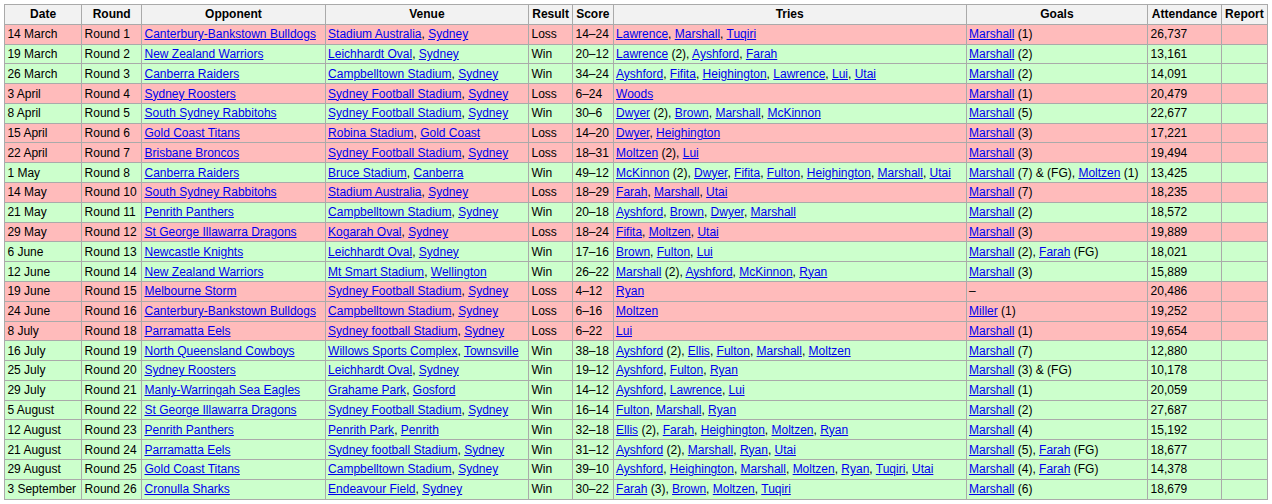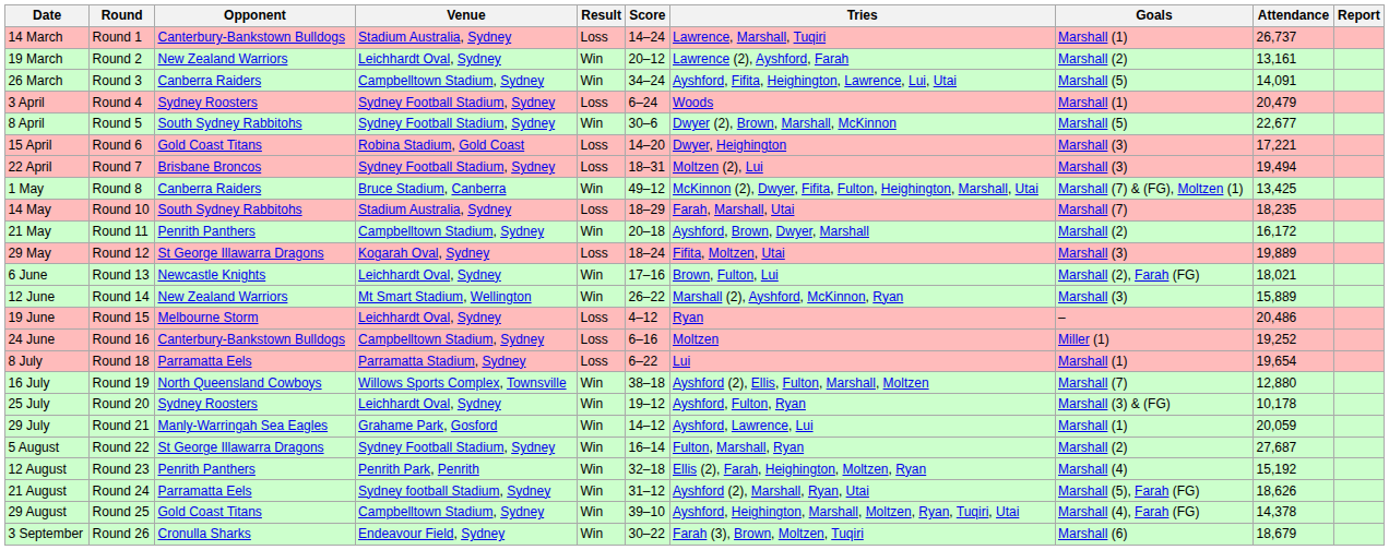 <table class="wikitable" style="font-size:75%;" width="100%">
 <tr>
 <th>Date</th>
 <th>Round</th>
 <th>Opponent</th>
 <th>Venue</th>
 <th>Result</th>
 <th>Score</th>
 <th>Tries</th>
 <th>Goals</th>
 <th>Attendance</th>
 <th>Report</th>
 </tr>
 <tr bgcolor="#FFBBBB">
 <td>14 March</td>
 <td>Round 1</td>
 <td> <a href='#'>Canterbury-Bankstown Bulldogs</a></td>
 <td><a href='#'>Stadium Australia</a>, <a href='#'>Sydney</a></td>
 <td>Loss</td>
 <td>14–24</td>
 <td><a href='#'>Lawrence</a>, <a href='#'>Marshall</a>, <a href='#'>Tuqiri</a></td>
 <td><a href='#'>Marshall</a> (1)</td>
 <td>26,737</td>
 <td></td>
 </tr>
 <tr bgcolor="#CCFFCC">
 <td>19 March</td>
 <td>Round 2</td>
 <td> <a href='#'>New Zealand Warriors</a></td>
 <td><a href='#'>Leichhardt Oval</a>, <a href='#'>Sydney</a></td>
 <td>Win</td>
 <td>20–12</td>
 <td><a href='#'>Lawrence</a> (2), <a href='#'>Ayshford</a>, <a href='#'>Farah</a></td>
 <td><a href='#'>Marshall</a> (2)</td>
 <td>13,161</td>
 <td></td>
 </tr>
 <tr bgcolor="#CCFFCC">
 <td>26 March</td>
 <td>Round 3</td>
 <td> <a href='#'>Canberra Raiders</a></td>
 <td><a href='#'>Campbelltown Stadium</a>, <a href='#'>Sydney</a></td>
 <td>Win</td>
 <td>34–24</td>
 <td><a href='#'>Ayshford</a>, <a href='#'>Fifita</a>, <a href='#'>Heighington</a>, <a href='#'>Lawrence</a>, <a href='#'>Lui</a>, <a href='#'>Utai</a></td>
-<td><a href='#'>Marshall</a> (2)</td>
+<td><a href='#'>Marshall</a> (5)</td>
 <td>14,091</td>
 <td></td>
 </tr>
 <tr bgcolor="#FFBBBB">
 <td>3 April</td>
 <td>Round 4</td>
 <td> <a href='#'>Sydney Roosters</a></td>
 <td><a href='#'>Sydney Football Stadium</a>, <a href='#'>Sydney</a></td>
 <td>Loss</td>
 <td>6–24</td>
 <td><a href='#'>Woods</a></td>
 <td><a href='#'>Marshall</a> (1)</td>
 <td>20,479</td>
 <td></td>
 </tr>
 <tr bgcolor="#CCFFCC">
 <td>8 April</td>
 <td>Round 5</td>
 <td> <a href='#'>South Sydney Rabbitohs</a></td>
 <td><a href='#'>Sydney Football Stadium</a>, <a href='#'>Sydney</a></td>
 <td>Win</td>
 <td>30–6</td>
 <td><a href='#'>Dwyer</a> (2), <a href='#'>Brown</a>, <a href='#'>Marshall</a>, <a href='#'>McKinnon</a></td>
 <td><a href='#'>Marshall</a> (5)</td>
 <td>22,677</td>
 <td></td>
 </tr>
 <tr bgcolor="#FFBBBB">
 <td>15 April</td>
 <td>Round 6</td>
 <td> <a href='#'>Gold Coast Titans</a></td>
 <td><a href='#'>Robina Stadium</a>, <a href='#'>Gold Coast</a></td>
 <td>Loss</td>
 <td>14–20</td>
 <td><a href='#'>Dwyer</a>, <a href='#'>Heighington</a></td>
 <td><a href='#'>Marshall</a> (3)</td>
 <td>17,221</td>
 <td></td>
 </tr>
 <tr bgcolor="#FFBBBB">
 <td>22 April</td>
 <td>Round 7</td>
 <td> <a href='#'>Brisbane Broncos</a></td>
 <td><a href='#'>Sydney Football Stadium</a>, <a href='#'>Sydney</a></td>
 <td>Loss</td>
 <td>18–31</td>
 <td><a href='#'>Moltzen</a> (2), <a href='#'>Lui</a></td>
 <td><a href='#'>Marshall</a> (3)</td>
 <td>19,494</td>
 <td></td>
 </tr>
 <tr bgcolor="#CCFFCC">
 <td>1 May</td>
 <td>Round 8</td>
 <td> <a href='#'>Canberra Raiders</a></td>
 <td><a href='#'>Bruce Stadium</a>, <a href='#'>Canberra</a></td>
 <td>Win</td>
 <td>49–12</td>
 <td><a href='#'>McKinnon</a> (2), <a href='#'>Dwyer</a>, <a href='#'>Fifita</a>, <a href='#'>Fulton</a>, <a href='#'>Heighington</a>, <a href='#'>Marshall</a>, <a href='#'>Utai</a></td>
 <td><a href='#'>Marshall</a> (7) & (FG), <a href='#'>Moltzen</a> (1)</td>
 <td>13,425</td>
 <td></td>
 </tr>
 <tr bgcolor="#FFBBBB">
 <td>14 May</td>
 <td>Round 10</td>
 <td> <a href='#'>South Sydney Rabbitohs</a></td>
 <td><a href='#'>Stadium Australia</a>, <a href='#'>Sydney</a></td>
 <td>Loss</td>
 <td>18–29</td>
 <td><a href='#'>Farah</a>, <a href='#'>Marshall</a>, <a href='#'>Utai</a></td>
 <td><a href='#'>Marshall</a> (7)</td>
 <td>18,235</td>
 <td></td>
 </tr>
 <tr bgcolor="#CCFFCC">
 <td>21 May</td>
 <td>Round 11</td>
 <td> <a href='#'>Penrith Panthers</a></td>
 <td><a href='#'>Campbelltown Stadium</a>, <a href='#'>Sydney</a></td>
 <td>Win</td>
 <td>20–18</td>
 <td><a href='#'>Ayshford</a>, <a href='#'>Brown</a>, <a href='#'>Dwyer</a>, <a href='#'>Marshall</a></td>
 <td><a href='#'>Marshall</a> (2)</td>
-<td>18,572</td>
+<td>16,172</td>
 <td></td>
 </tr>
 <tr bgcolor="#FFBBBB">
 <td>29 May</td>
 <td>Round 12</td>
 <td> <a href='#'>St George Illawarra Dragons</a></td>
 <td><a href='#'>Kogarah Oval</a>, <a href='#'>Sydney</a></td>
 <td>Loss</td>
 <td>18–24</td>
 <td><a href='#'>Fifita</a>, <a href='#'>Moltzen</a>, <a href='#'>Utai</a></td>
 <td><a href='#'>Marshall</a> (3)</td>
 <td>19,889</td>
 <td></td>
 </tr>
 <tr bgcolor="#CCFFCC">
 <td>6 June</td>
 <td>Round 13</td>
 <td> <a href='#'>Newcastle Knights</a></td>
 <td><a href='#'>Leichhardt Oval</a>, <a href='#'>Sydney</a></td>
 <td>Win</td>
 <td>17–16</td>
 <td><a href='#'>Brown</a>, <a href='#'>Fulton</a>, <a href='#'>Lui</a></td>
 <td><a href='#'>Marshall</a> (2), <a href='#'>Farah</a> (FG)</td>
 <td>18,021</td>
 <td></td>
 </tr>
 <tr bgcolor="#CCFFCC">
 <td>12 June</td>
 <td>Round 14</td>
 <td> <a href='#'>New Zealand Warriors</a></td>
 <td><a href='#'>Mt Smart Stadium</a>, <a href='#'>Wellington</a></td>
 <td>Win</td>
 <td>26–22</td>
 <td><a href='#'>Marshall</a> (2), <a href='#'>Ayshford</a>, <a href='#'>McKinnon</a>, <a href='#'>Ryan</a></td>
 <td><a href='#'>Marshall</a> (3)</td>
 <td>15,889</td>
 <td></td>
 </tr>
 <tr bgcolor="#FFBBBB">
 <td>19 June</td>
 <td>Round 15</td>
 <td> <a href='#'>Melbourne Storm</a></td>
-<td><a href='#'>Sydney Football Stadium</a>, <a href='#'>Sydney</a></td>
+<td><a href='#'>Leichhardt Oval</a>, <a href='#'>Sydney</a></td>
 <td>Loss</td>
 <td>4–12</td>
 <td><a href='#'>Ryan</a></td>
 <td>–</td>
 <td>20,486</td>
 <td></td>
 </tr>
 <tr bgcolor="#FFBBBB">
 <td>24 June</td>
 <td>Round 16</td>
 <td> <a href='#'>Canterbury-Bankstown Bulldogs</a></td>
 <td><a href='#'>Campbelltown Stadium</a>, <a href='#'>Sydney</a></td>
 <td>Loss</td>
 <td>6–16</td>
 <td><a href='#'>Moltzen</a></td>
 <td><a href='#'>Miller</a> (1)</td>
 <td>19,252</td>
 <td></td>
 </tr>
 <tr bgcolor="#FFBBBB">
 <td>8 July</td>
 <td>Round 18</td>
 <td> <a href='#'>Parramatta Eels</a></td>
-<td><a href='#'>Sydney football Stadium</a>, <a href='#'>Sydney</a></td>
+<td><a href='#'>Parramatta Stadium</a>, <a href='#'>Sydney</a></td>
 <td>Loss</td>
 <td>6–22</td>
 <td><a href='#'>Lui</a></td>
 <td><a href='#'>Marshall</a> (1)</td>
 <td>19,654</td>
 <td></td>
 </tr>
 <tr bgcolor="#CCFFCC">
 <td>16 July</td>
 <td>Round 19</td>
 <td> <a href='#'>North Queensland Cowboys</a></td>
 <td><a href='#'>Willows Sports Complex</a>, <a href='#'>Townsville</a></td>
 <td>Win</td>
 <td>38–18</td>
 <td><a href='#'>Ayshford</a> (2), <a href='#'>Ellis</a>, <a href='#'>Fulton</a>, <a href='#'>Marshall</a>, <a href='#'>Moltzen</a></td>
 <td><a href='#'>Marshall</a> (7)</td>
 <td>12,880</td>
 <td></td>
 </tr>
 <tr bgcolor="#CCFFCC">
 <td>25 July</td>
 <td>Round 20</td>
 <td> <a href='#'>Sydney Roosters</a></td>
 <td><a href='#'>Leichhardt Oval</a>, <a href='#'>Sydney</a></td>
 <td>Win</td>
 <td>19–12</td>
 <td><a href='#'>Ayshford</a>, <a href='#'>Fulton</a>, <a href='#'>Ryan</a></td>
 <td><a href='#'>Marshall</a> (3) & (FG)</td>
 <td>10,178</td>
 <td></td>
 </tr>
 <tr bgcolor="#CCFFCC">
 <td>29 July</td>
 <td>Round 21</td>
 <td> <a href='#'>Manly-Warringah Sea Eagles</a></td>
 <td><a href='#'>Grahame Park</a>, <a href='#'>Gosford</a></td>
 <td>Win</td>
 <td>14–12</td>
 <td><a href='#'>Ayshford</a>, <a href='#'>Lawrence</a>, <a href='#'>Lui</a></td>
 <td><a href='#'>Marshall</a> (1)</td>
 <td>20,059</td>
 <td></td>
 </tr>
 <tr bgcolor="#CCFFCC">
 <td>5 August</td>
 <td>Round 22</td>
 <td> <a href='#'>St George Illawarra Dragons</a></td>
 <td><a href='#'>Sydney Football Stadium</a>, <a href='#'>Sydney</a></td>
 <td>Win</td>
 <td>16–14</td>
 <td><a href='#'>Fulton</a>, <a href='#'>Marshall</a>, <a href='#'>Ryan</a></td>
 <td><a href='#'>Marshall</a> (2)</td>
 <td>27,687</td>
 <td></td>
 </tr>
 <tr bgcolor="#CCFFCC">
 <td>12 August</td>
 <td>Round 23</td>
 <td> <a href='#'>Penrith Panthers</a></td>
 <td><a href='#'>Penrith Park</a>, <a href='#'>Penrith</a></td>
 <td>Win</td>
 <td>32–18</td>
 <td><a href='#'>Ellis</a> (2), <a href='#'>Farah</a>, <a href='#'>Heighington</a>, <a href='#'>Moltzen</a>, <a href='#'>Ryan</a></td>
 <td><a href='#'>Marshall</a> (4)</td>
 <td>15,192</td>
 <td></td>
 </tr>
 <tr bgcolor="#CCFFCC">
 <td>21 August</td>
 <td>Round 24</td>
 <td> <a href='#'>Parramatta Eels</a></td>
 <td><a href='#'>Sydney football Stadium</a>, <a href='#'>Sydney</a></td>
 <td>Win</td>
 <td>31–12</td>
 <td><a href='#'>Ayshford</a> (2), <a href='#'>Marshall</a>, <a href='#'>Ryan</a>, <a href='#'>Utai</a></td>
 <td><a href='#'>Marshall</a> (5), <a href='#'>Farah</a> (FG)</td>
-<td>18,677</td>
+<td>18,626</td>
 <td></td>
 </tr>
 <tr bgcolor="#CCFFCC">
 <td>29 August</td>
 <td>Round 25</td>
 <td> <a href='#'>Gold Coast Titans</a></td>
 <td><a href='#'>Campbelltown Stadium</a>, <a href='#'>Sydney</a></td>
 <td>Win</td>
 <td>39–10</td>
 <td><a href='#'>Ayshford</a>, <a href='#'>Heighington</a>, <a href='#'>Marshall</a>, <a href='#'>Moltzen</a>, <a href='#'>Ryan</a>, <a href='#'>Tuqiri</a>, <a href='#'>Utai</a></td>
 <td><a href='#'>Marshall</a> (4), <a href='#'>Farah</a> (FG)</td>
 <td>14,378</td>
 <td></td>
 </tr>
 <tr bgcolor="#CCFFCC">
 <td>3 September</td>
 <td>Round 26</td>
 <td> <a href='#'>Cronulla Sharks</a></td>
 <td><a href='#'>Endeavour Field</a>, <a href='#'>Sydney</a></td>
 <td>Win</td>
 <td>30–22</td>
 <td><a href='#'>Farah</a> (3), <a href='#'>Brown</a>, <a href='#'>Moltzen</a>, <a href='#'>Tuqiri</a></td>
 <td><a href='#'>Marshall</a> (6)</td>
 <td>18,679</td>
 <td></td>
 </tr>
 </table>
